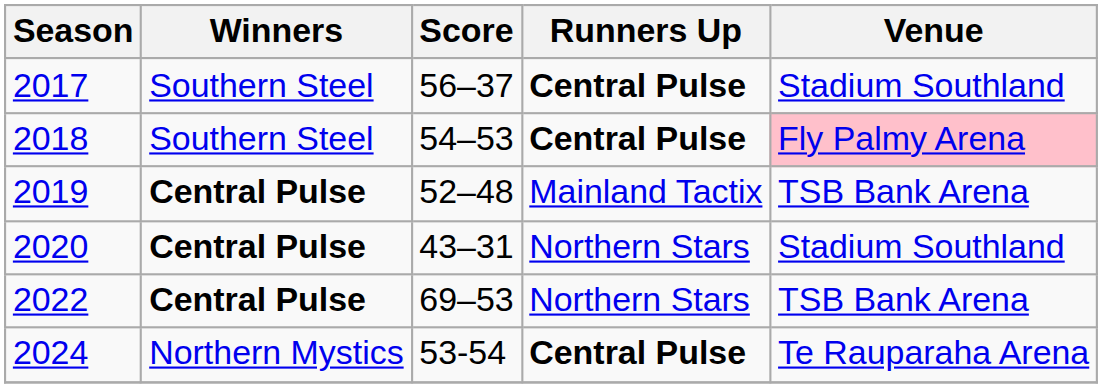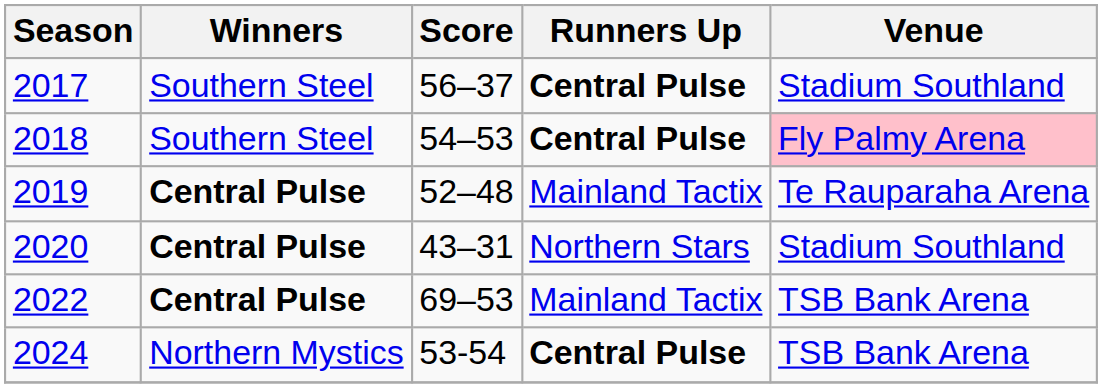 <table class="wikitable collapsible">
 <tr>
 <th>Season</th>
 <th>Winners</th>
 <th>Score</th>
 <th>Runners Up</th>
 <th>Venue</th>
 </tr>
 <tr>
 <td><a href='#'>2017</a></td>
 <td><a href='#'>Southern Steel</a></td>
 <td>56–37</td>
 <td><strong>Central Pulse</strong></td>
 <td><a href='#'>Stadium Southland</a></td>
 </tr>
 <tr>
 <td><a href='#'>2018</a></td>
 <td><a href='#'>Southern Steel</a></td>
 <td>54–53</td>
 <td><strong>Central Pulse</strong></td>
 <td style="background: pink;"><a href='#'>Fly Palmy Arena</a></td>
 </tr>
 <tr>
 <td><a href='#'>2019</a></td>
 <td><strong>Central Pulse</strong></td>
 <td>52–48</td>
 <td><a href='#'>Mainland Tactix</a></td>
-<td><a href='#'>TSB Bank Arena</a></td>
+<td><a href='#'>Te Rauparaha Arena</a></td>
 </tr>
 <tr>
 <td><a href='#'>2020</a></td>
 <td><strong>Central Pulse</strong></td>
 <td>43–31</td>
 <td><a href='#'>Northern Stars</a></td>
 <td><a href='#'>Stadium Southland</a></td>
 </tr>
 <tr>
 <td><a href='#'>2022</a></td>
 <td><strong>Central Pulse</strong></td>
 <td>69–53</td>
-<td><a href='#'>Northern Stars</a></td>
+<td><a href='#'>Mainland Tactix</a></td>
 <td><a href='#'>TSB Bank Arena</a></td>
 </tr>
 <tr>
 <td><a href='#'>2024</a></td>
 <td><a href='#'>Northern Mystics</a></td>
 <td>53-54</td>
 <td><strong>Central Pulse</strong></td>
-<td><a href='#'>Te Rauparaha Arena</a></td>
+<td><a href='#'>TSB Bank Arena</a></td>
 </tr>
 <tr>
 </tr>
 </table>
